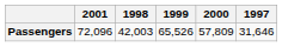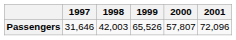 <table class="wikitable">
 <tr>
 <th></th>
-<th>2001</th>
+<th>1997</th>
 <th>1998</th>
 <th>1999</th>
 <th>2000</th>
-<th>1997</th>
+<th>2001</th>
 </tr>
 <tr>
 <th>Passengers</th>
-<td>72,096</td>
+<td>31,646</td>
 <td>42,003</td>
 <td>65,526</td>
-<td>57,809</td>
-<td>31,646</td>
+<td>57,807</td>
+<td>72,096</td>
 </tr>
 </table>
